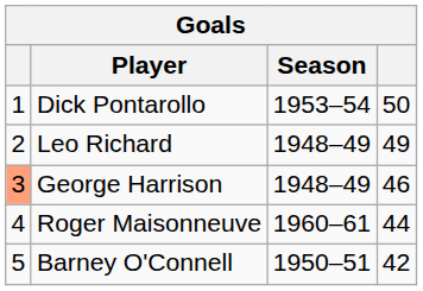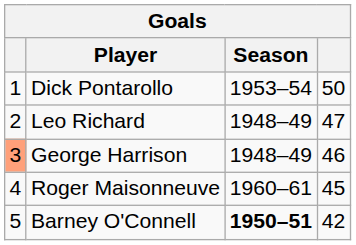 <table class="wikitable">
 <tr>
 <th colspan=4>Goals</th>
 </tr>
 <tr>
 <th></th>
 <th>Player</th>
 <th>Season</th>
 <th></th>
 </tr>
 <tr>
 <td>1</td>
 <td>Dick Pontarollo</td>
 <td>1953–54</td>
 <td>50</td>
 </tr>
 <tr>
 <td>2</td>
 <td>Leo Richard</td>
 <td>1948–49</td>
-<td>49</td>
+<td>47</td>
 </tr>
 <tr>
 <td style="background: lightsalmon;">3</td>
 <td>George Harrison</td>
 <td>1948–49</td>
 <td>46</td>
 </tr>
 <tr>
 <td>4</td>
 <td>Roger Maisonneuve</td>
 <td>1960–61</td>
-<td>44</td>
+<td>45</td>
 </tr>
 <tr>
 <td>5</td>
 <td>Barney O'Connell</td>
-<td>1950–51</td>
+<td><strong>1950–51</strong></td>
 <td>42</td>
 </tr>
 </table>
